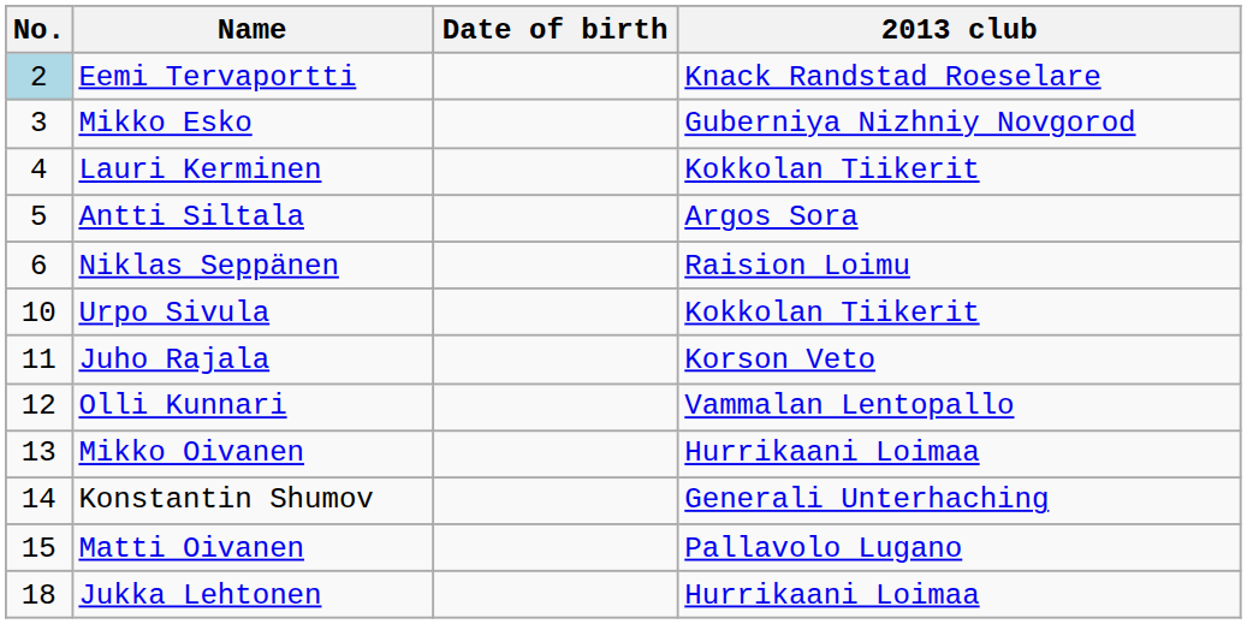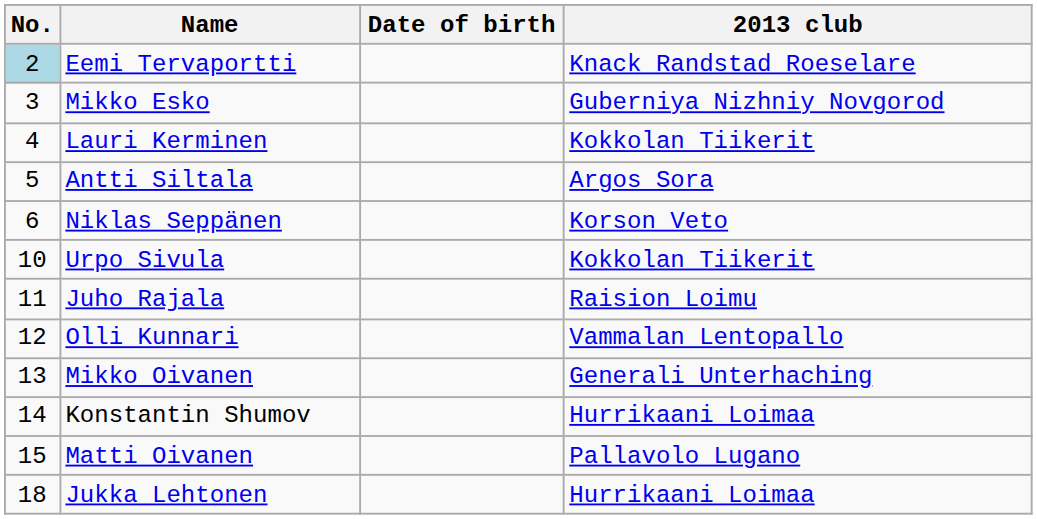 <table class="wikitable sortable" style="font-size:100%; text-align:left;">
 <tr>
 <th>No.</th>
 <th style="width:12em">Name</th>
 <th style="width:8em">Date of birth</th>
 <th style="width:19em">2013 club</th>
 </tr>
 <tr>
 <td align=center style="background: lightblue;">2</td>
 <td><a href='#'>Eemi Tervaportti</a></td>
 <td align=right></td>
 <td> <a href='#'>Knack Randstad Roeselare</a></td>
 </tr>
 <tr>
 <td align=center>3</td>
 <td><a href='#'>Mikko Esko</a></td>
 <td align=right></td>
 <td> <a href='#'>Guberniya Nizhniy Novgorod</a></td>
 </tr>
 <tr>
 <td align=center>4</td>
 <td><a href='#'>Lauri Kerminen</a></td>
 <td align=right></td>
 <td> <a href='#'>Kokkolan Tiikerit</a></td>
 </tr>
 <tr>
 <td align=center>5</td>
 <td><a href='#'>Antti Siltala </a></td>
 <td align=right></td>
 <td> <a href='#'>Argos Sora</a></td>
 </tr>
 <tr>
 <td align=center>6</td>
 <td><a href='#'>Niklas Seppänen</a></td>
 <td align=right></td>
-<td> <a href='#'>Raision Loimu</a></td>
+<td> <a href='#'>Korson Veto</a></td>
 </tr>
 <tr>
 <td align=center>10</td>
 <td><a href='#'>Urpo Sivula</a></td>
 <td align=right></td>
 <td> <a href='#'>Kokkolan Tiikerit</a></td>
 </tr>
 <tr>
 <td align=center>11</td>
 <td><a href='#'>Juho Rajala</a></td>
 <td align=right></td>
-<td> <a href='#'>Korson Veto</a></td>
+<td> <a href='#'>Raision Loimu</a></td>
 </tr>
 <tr>
 <td align=center>12</td>
 <td><a href='#'>Olli Kunnari</a></td>
 <td align=right></td>
 <td> <a href='#'>Vammalan Lentopallo</a></td>
 </tr>
 <tr>
 <td align=center>13</td>
 <td><a href='#'>Mikko Oivanen</a></td>
 <td align=right></td>
-<td> <a href='#'>Hurrikaani Loimaa</a></td>
+<td> <a href='#'>Generali Unterhaching</a></td>
 </tr>
 <tr>
 <td align=center>14</td>
 <td>Konstantin Shumov</td>
 <td align=right></td>
-<td> <a href='#'>Generali Unterhaching</a></td>
+<td> <a href='#'>Hurrikaani Loimaa</a></td>
 </tr>
 <tr>
 <td align=center>15</td>
 <td><a href='#'>Matti Oivanen</a></td>
 <td align=right></td>
 <td> <a href='#'>Pallavolo Lugano</a></td>
 </tr>
 <tr>
 <td align=center>18</td>
 <td><a href='#'>Jukka Lehtonen</a></td>
 <td align=right></td>
 <td> <a href='#'>Hurrikaani Loimaa</a></td>
 </tr>
 </table>
